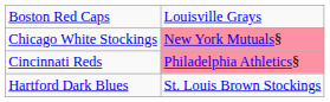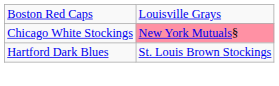 <table class="wikitable" style="font-size:100%;line-height:1.1;">
 <tr>
 <td><a href='#'>Boston Red Caps</a></td>
 <td><a href='#'>Louisville Grays</a></td>
 </tr>
 <tr>
 <td><a href='#'>Chicago White Stockings</a></td>
 <td style="background-color:#FF91A4;"><a href='#'>New York Mutuals</a>§</td>
 </tr>
 <tr>
-<td><a href='#'>Cincinnati Reds</a></td>
-<td style="background-color:#FF91A4;"><a href='#'>Philadelphia Athletics</a>§</td>
-</tr>
-<tr>
 <td><a href='#'>Hartford Dark Blues</a></td>
 <td><a href='#'>St. Louis Brown Stockings</a></td>
 </tr>
 </table>
